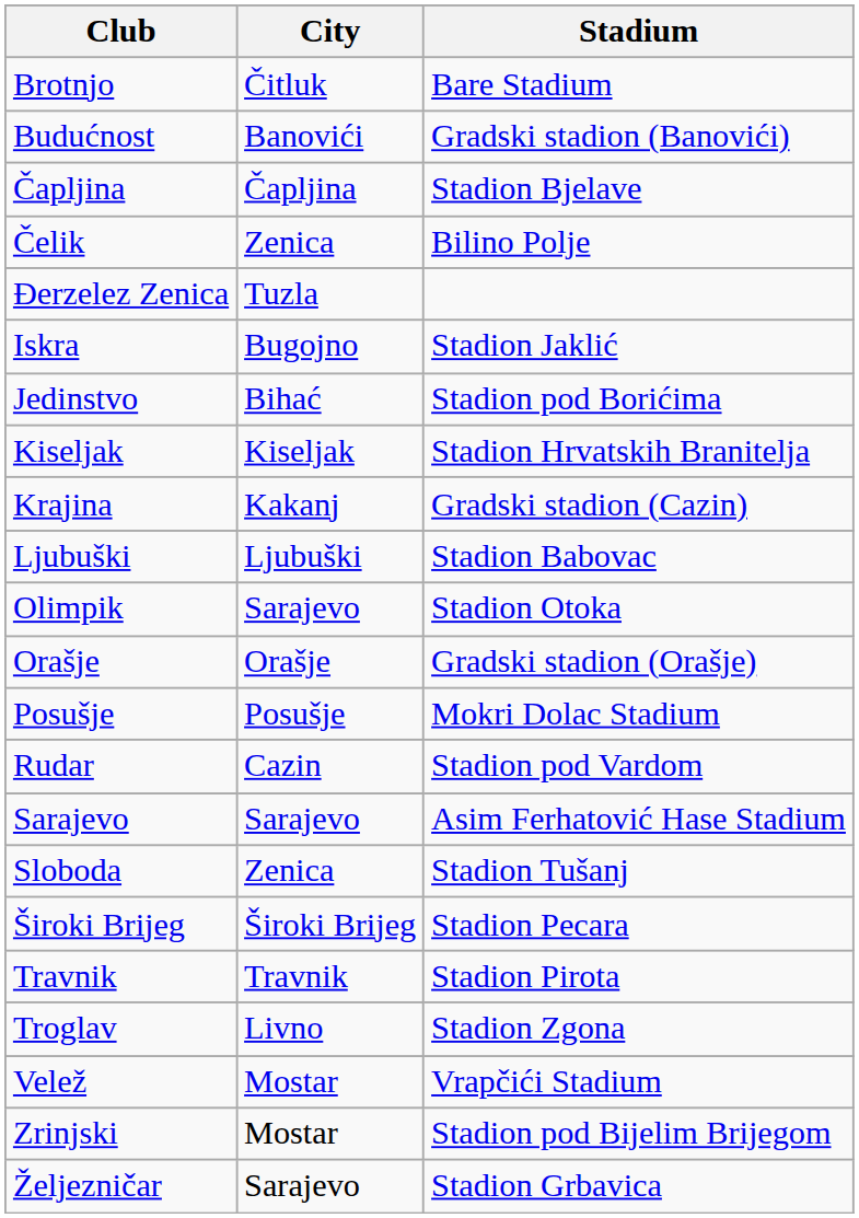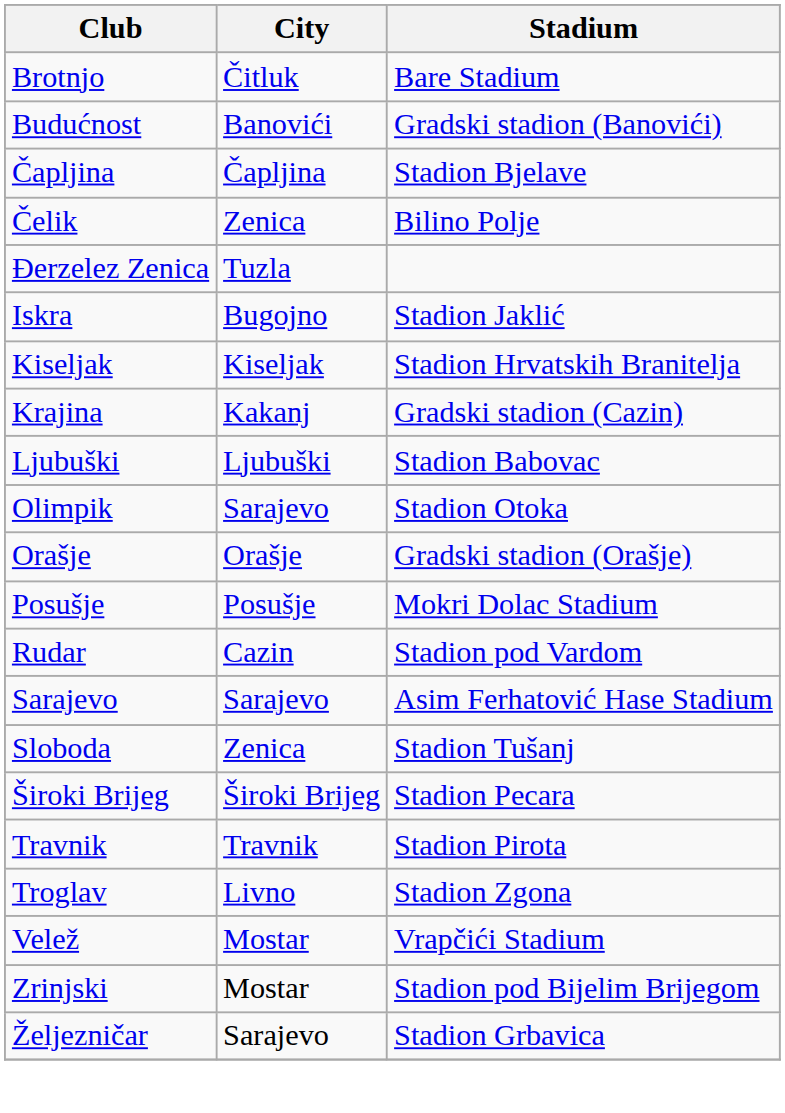 <table class="wikitable sortable">
 <tr>
 <th>Club</th>
 <th>City</th>
 <th>Stadium</th>
 </tr>
 <tr>
 <td><a href='#'>Brotnjo</a></td>
 <td><a href='#'>Čitluk</a></td>
 <td><a href='#'>Bare Stadium</a></td>
 </tr>
 <tr>
 <td><a href='#'>Budućnost</a></td>
 <td><a href='#'>Banovići</a></td>
 <td><a href='#'>Gradski stadion (Banovići)</a></td>
 </tr>
 <tr>
 <td><a href='#'>Čapljina</a></td>
 <td><a href='#'>Čapljina</a></td>
 <td><a href='#'>Stadion Bjelave</a></td>
 </tr>
 <tr>
 <td><a href='#'>Čelik</a></td>
 <td><a href='#'>Zenica</a></td>
 <td><a href='#'>Bilino Polje</a></td>
 </tr>
 <tr>
 <td><a href='#'>Đerzelez Zenica</a></td>
 <td><a href='#'>Tuzla</a></td>
 <td></td>
 </tr>
 <tr>
 <td><a href='#'>Iskra</a></td>
 <td><a href='#'>Bugojno</a></td>
 <td><a href='#'>Stadion Jaklić</a></td>
-</tr>
-<tr>
-<td><a href='#'>Jedinstvo</a></td>
-<td><a href='#'>Bihać</a></td>
-<td><a href='#'>Stadion pod Borićima</a></td>
 </tr>
 <tr>
 <td><a href='#'>Kiseljak</a></td>
 <td><a href='#'>Kiseljak</a></td>
 <td><a href='#'>Stadion Hrvatskih Branitelja</a></td>
 </tr>
 <tr>
 <td><a href='#'>Krajina</a></td>
 <td><a href='#'>Kakanj</a></td>
 <td><a href='#'>Gradski stadion (Cazin)</a></td>
 </tr>
 <tr>
 <td><a href='#'>Ljubuški</a></td>
 <td><a href='#'>Ljubuški</a></td>
 <td><a href='#'>Stadion Babovac</a></td>
 </tr>
 <tr>
 <td><a href='#'>Olimpik</a></td>
 <td><a href='#'>Sarajevo</a></td>
 <td><a href='#'>Stadion Otoka</a></td>
 </tr>
 <tr>
 <td><a href='#'>Orašje</a></td>
 <td><a href='#'>Orašje</a></td>
 <td><a href='#'>Gradski stadion (Orašje)</a></td>
 </tr>
 <tr>
 <td><a href='#'>Posušje</a></td>
 <td><a href='#'>Posušje</a></td>
 <td><a href='#'>Mokri Dolac Stadium</a></td>
 </tr>
 <tr>
 <td><a href='#'>Rudar</a></td>
 <td><a href='#'>Cazin</a></td>
 <td><a href='#'>Stadion pod Vardom</a></td>
 </tr>
 <tr>
 <td><a href='#'>Sarajevo</a></td>
 <td><a href='#'>Sarajevo</a></td>
 <td><a href='#'>Asim Ferhatović Hase Stadium</a></td>
 </tr>
 <tr>
 <td><a href='#'>Sloboda</a></td>
 <td><a href='#'>Zenica</a></td>
 <td><a href='#'>Stadion Tušanj</a></td>
 </tr>
 <tr>
 <td><a href='#'>Široki Brijeg</a></td>
 <td><a href='#'>Široki Brijeg</a></td>
 <td><a href='#'>Stadion Pecara</a></td>
 </tr>
 <tr>
 <td><a href='#'>Travnik</a></td>
 <td><a href='#'>Travnik</a></td>
 <td><a href='#'>Stadion Pirota</a></td>
 </tr>
 <tr>
 <td><a href='#'>Troglav</a></td>
 <td><a href='#'>Livno</a></td>
 <td><a href='#'>Stadion Zgona</a></td>
 </tr>
 <tr>
 <td><a href='#'>Velež</a></td>
 <td><a href='#'>Mostar</a></td>
 <td><a href='#'>Vrapčići Stadium</a></td>
 </tr>
 <tr>
 <td><a href='#'>Zrinjski</a></td>
 <td>Mostar</td>
 <td><a href='#'>Stadion pod Bijelim Brijegom</a></td>
 </tr>
 <tr>
 <td><a href='#'>Željezničar</a></td>
 <td>Sarajevo</td>
 <td><a href='#'>Stadion Grbavica</a></td>
 </tr>
 <tr>
 </tr>
 </table>
